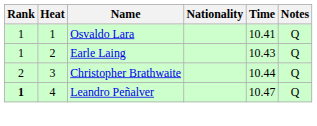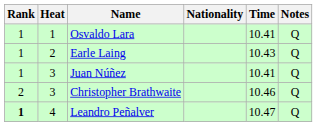 <table class="wikitable sortable" style="text-align:center; font-size:95%">
 <tr>
 <th>Rank</th>
 <th>Heat</th>
 <th>Name</th>
 <th>Nationality</th>
 <th>Time</th>
 <th>Notes</th>
 </tr>
 <tr bgcolor=ccffcc>
 <td>1</td>
 <td>1</td>
 <td align=left><a href='#'>Osvaldo Lara</a></td>
 <td align=left></td>
 <td>10.41</td>
 <td>Q</td>
 </tr>
 <tr bgcolor=ccffcc>
 <td>1</td>
 <td>2</td>
 <td align=left><a href='#'>Earle Laing</a></td>
 <td align=left></td>
 <td>10.43</td>
 <td>Q</td>
 </tr>
 <tr bgcolor=ccffcc>
+<td>1</td>
+<td>3</td>
+<td align=left><a href='#'>Juan Núñez</a></td>
+<td align=left></td>
+<td>10.41</td>
+<td>Q</td>
+</tr>
+<tr bgcolor=ccffcc>
 <td>2</td>
 <td>3</td>
 <td align=left><a href='#'>Christopher Brathwaite</a></td>
 <td align=left></td>
-<td>10.44</td>
+<td>10.46</td>
 <td>Q</td>
 </tr>
 <tr bgcolor=ccffcc>
 <td><strong>1</strong></td>
 <td>4</td>
 <td align=left><a href='#'>Leandro Peñalver</a></td>
 <td align=left></td>
 <td>10.47</td>
 <td>Q</td>
 </tr>
 </table>
